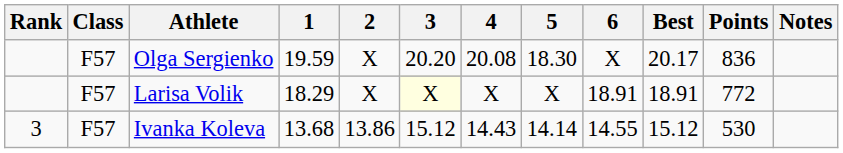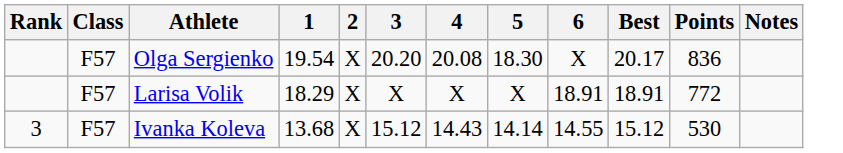 <table class="wikitable sortable" style="text-align:center">
 <tr>
 <th>Rank</th>
 <th>Class</th>
 <th>Athlete</th>
 <th>1</th>
 <th>2</th>
 <th>3</th>
 <th>4</th>
 <th>5</th>
 <th>6</th>
 <th>Best</th>
 <th>Points</th>
 <th>Notes</th>
 </tr>
 <tr>
 <td></td>
 <td>F57</td>
 <td style="text-align:left"><a href='#'>Olga Sergienko</a><br></td>
-<td>19.59</td>
+<td>19.54</td>
 <td>X</td>
 <td>20.20</td>
 <td>20.08</td>
 <td>18.30</td>
 <td>X</td>
 <td>20.17</td>
 <td>836</td>
 <td></td>
 </tr>
 <tr>
 <td></td>
 <td>F57</td>
 <td style="text-align:left"><a href='#'>Larisa Volik</a><br></td>
 <td>18.29</td>
 <td>X</td>
-<td style="background: lightyellow;">X</td>
+<td>X</td>
 <td>X</td>
 <td>X</td>
 <td>18.91</td>
 <td>18.91</td>
 <td>772</td>
 <td></td>
 </tr>
 <tr>
 <td>3</td>
 <td>F57</td>
 <td style="text-align:left"><a href='#'>Ivanka Koleva</a><br></td>
 <td>13.68</td>
-<td>13.86</td>
+<td>X</td>
 <td>15.12</td>
 <td>14.43</td>
 <td>14.14</td>
 <td>14.55</td>
 <td>15.12</td>
 <td>530</td>
 <td></td>
 </tr>
 </table>
